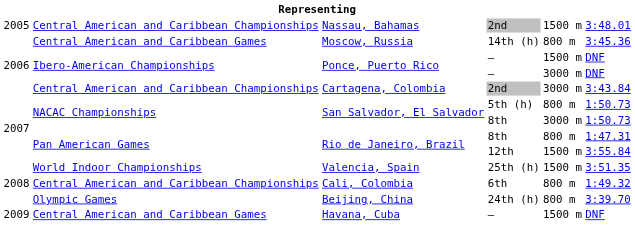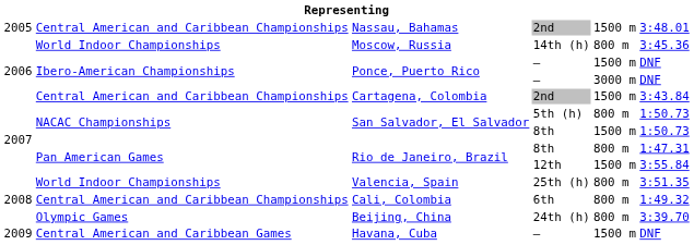 <table>
 <tr>
 <th colspan="6">Representing </th>
 </tr>
 <tr>
 <td>2005</td>
 <td><a href='#'>Central American and Caribbean Championships</a></td>
 <td><a href='#'>Nassau, Bahamas</a></td>
 <td bgcolor=silver>2nd</td>
 <td>1500 m</td>
 <td><a href='#'>3:48.01</a></td>
 </tr>
 <tr>
 <td rowspan=4>2006</td>
-<td><a href='#'>Central American and Caribbean Games</a></td>
+<td><a href='#'>World Indoor Championships</a></td>
 <td><a href='#'>Moscow, Russia</a></td>
 <td>14th (h)</td>
 <td>800 m</td>
 <td><a href='#'>3:45.36</a></td>
 </tr>
 <tr>
 <td rowspan=2><a href='#'>Ibero-American Championships</a></td>
 <td rowspan=2><a href='#'>Ponce, Puerto Rico</a></td>
 <td>–</td>
 <td>1500 m</td>
 <td><a href='#'>DNF</a></td>
 </tr>
 <tr>
 <td>–</td>
 <td>3000 m</td>
 <td><a href='#'>DNF</a></td>
 </tr>
 <tr>
 <td><a href='#'>Central American and Caribbean Championships</a></td>
 <td><a href='#'>Cartagena, Colombia</a></td>
 <td bgcolor=silver>2nd</td>
-<td>3000 m</td>
+<td>1500 m</td>
 <td><a href='#'>3:43.84</a></td>
 </tr>
 <tr>
 <td rowspan=4>2007</td>
 <td rowspan=2><a href='#'>NACAC Championships</a></td>
 <td rowspan=2><a href='#'>San Salvador, El Salvador</a></td>
 <td>5th (h)</td>
 <td>800 m</td>
 <td><a href='#'>1:50.73</a></td>
 </tr>
 <tr>
 <td>8th</td>
-<td>3000 m</td>
+<td>1500 m</td>
 <td><a href='#'>1:50.73</a></td>
 </tr>
 <tr>
 <td rowspan=2><a href='#'>Pan American Games</a></td>
 <td rowspan=2><a href='#'>Rio de Janeiro, Brazil</a></td>
 <td>8th</td>
 <td>800 m</td>
 <td><a href='#'>1:47.31</a></td>
 </tr>
 <tr>
 <td>12th</td>
 <td>1500 m</td>
 <td><a href='#'>3:55.84</a></td>
 </tr>
 <tr>
 <td rowspan=3>2008</td>
 <td><a href='#'>World Indoor Championships</a></td>
 <td><a href='#'>Valencia, Spain</a></td>
 <td>25th (h)</td>
-<td>1500 m</td>
+<td>800 m</td>
 <td><a href='#'>3:51.35</a></td>
 </tr>
 <tr>
 <td><a href='#'>Central American and Caribbean Championships</a></td>
 <td><a href='#'>Cali, Colombia</a></td>
 <td>6th</td>
 <td>800 m</td>
 <td><a href='#'>1:49.32</a></td>
 </tr>
 <tr>
 <td><a href='#'>Olympic Games</a></td>
 <td><a href='#'>Beijing, China</a></td>
 <td>24th (h)</td>
 <td>800 m</td>
 <td><a href='#'>3:39.70</a></td>
 </tr>
 <tr>
 <td>2009</td>
 <td><a href='#'>Central American and Caribbean Games</a></td>
 <td><a href='#'>Havana, Cuba</a></td>
 <td>–</td>
 <td>1500 m</td>
 <td><a href='#'>DNF</a></td>
 </tr>
 </table>
